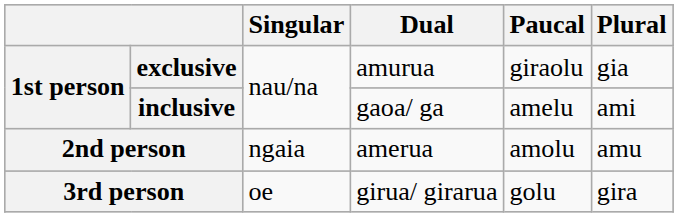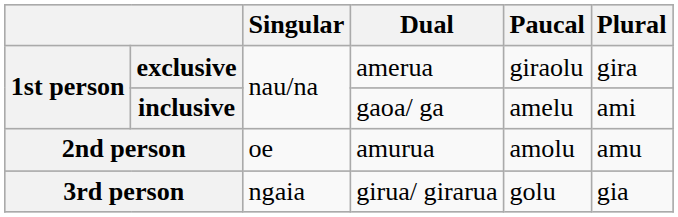 <table class="wikitable">
 <tr>
 <th colspan="2"></th>
 <th>Singular</th>
 <th>Dual</th>
 <th>Paucal</th>
 <th>Plural</th>
 </tr>
 <tr>
 <th rowspan="2">1st person</th>
 <th>exclusive</th>
 <td rowspan="2">nau/na</td>
-<td>amurua</td>
+<td>amerua</td>
 <td>giraolu</td>
-<td>gia</td>
+<td>gira</td>
 </tr>
 <tr>
 <th>inclusive</th>
 <td>gaoa/ ga</td>
 <td>amelu</td>
 <td>ami</td>
 </tr>
 <tr>
 <th colspan="2">2nd person</th>
-<td>ngaia</td>
-<td>amerua</td>
+<td>oe</td>
+<td>amurua</td>
 <td>amolu</td>
 <td>amu</td>
 </tr>
 <tr>
 <th colspan="2">3rd person</th>
-<td>oe</td>
+<td>ngaia</td>
 <td>girua/ girarua</td>
 <td>golu</td>
-<td>gira</td>
+<td>gia</td>
 </tr>
 </table>
